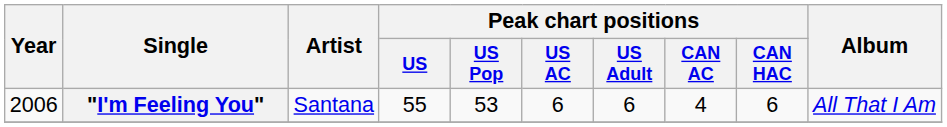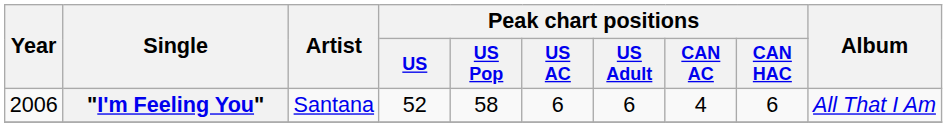 <table class="wikitable plainrowheaders" style="text-align:center;">
 <tr>
 <th rowspan="2">Year</th>
 <th rowspan="2" style="width:10em;">Single</th>
 <th rowspan="2">Artist</th>
 <th colspan="6">Peak chart positions</th>
 <th rowspan="2">Album</th>
 </tr>
 <tr style="font-size:smaller;">
 <th style="width:3.5em;"><a href='#'>US</a><br></th>
 <th style="width:3.5em;"><a href='#'>US<br>Pop</a><br></th>
 <th style="width:3.5em;"><a href='#'>US<br>AC</a><br></th>
 <th style="width:3.5em;"><a href='#'>US<br>Adult</a><br></th>
 <th style="width:3.5em;"><a href='#'>CAN<br>AC</a><br></th>
 <th style="width:3.5em;"><a href='#'>CAN<br>HAC</a><br></th>
 </tr>
 <tr>
 <td>2006</td>
 <th scope="row">"<a href='#'>I'm Feeling You</a>"</th>
 <td><a href='#'>Santana</a></td>
-<td>55</td>
-<td>53</td>
+<td>52</td>
+<td>58</td>
 <td>6</td>
 <td>6</td>
 <td>4</td>
 <td>6</td>
 <td align="left"><em><a href='#'>All That I Am</a></em></td>
 </tr>
 <tr>
 </tr>
 </table>
